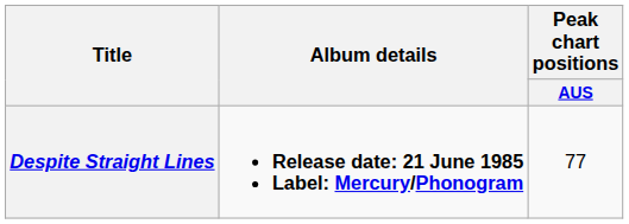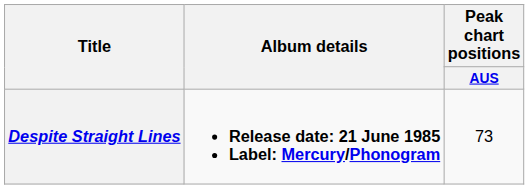 <table class="wikitable plainrowheaders">
 <tr>
 <th rowspan="2">Title</th>
 <th rowspan="2">Album details</th>
 <th>Peak chart positions</th>
 </tr>
 <tr>
 <th style="width:3em;font-size:85%;"><a href='#'>AUS</a><br></th>
 </tr>
 <tr>
 <th scope="row"><em><a href='#'>Despite Straight Lines</a></em></th>
 <td><strong><br><ul><li>Release date: 21 June 1985</li><li>Label: <a href='#'>Mercury</a>/<a href='#'>Phonogram</a></li></ul></strong></td>
-<td style="text-align:center;">77</td>
+<td style="text-align:center;">73</td>
 </tr>
 </table>
